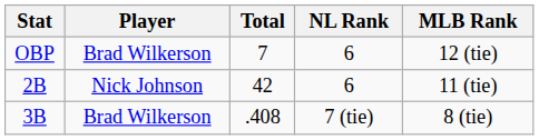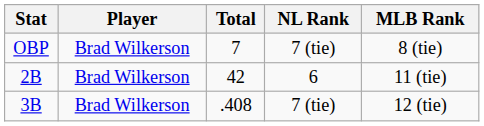 <table class="wikitable" style="width:33%;">
 <tr style="text-align:center; background:#ddd;">
 <th>Stat</th>
 <th>Player</th>
 <th>Total</th>
 <th>NL Rank</th>
 <th>MLB Rank</th>
 </tr>
 <tr align=center>
 <td><a href='#'>OBP</a></td>
 <td><a href='#'>Brad Wilkerson</a></td>
 <td>7</td>
-<td>6</td>
-<td>12 (tie)</td>
+<td>7 (tie)</td>
+<td>8 (tie)</td>
 </tr>
 <tr align=center>
 <td><a href='#'>2B</a></td>
-<td><a href='#'>Nick Johnson</a></td>
+<td><a href='#'>Brad Wilkerson</a></td>
 <td>42</td>
 <td>6</td>
 <td>11 (tie)</td>
 </tr>
 <tr align=center>
 <td><a href='#'>3B</a></td>
 <td><a href='#'>Brad Wilkerson</a></td>
 <td>.408</td>
 <td>7 (tie)</td>
-<td>8 (tie)</td>
+<td>12 (tie)</td>
 </tr>
 </table>
